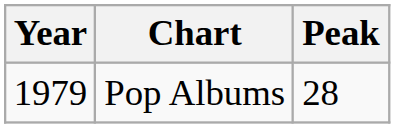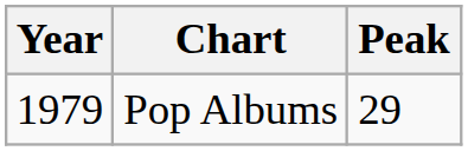 <table class="wikitable">
 <tr>
 <th>Year</th>
 <th>Chart</th>
 <th>Peak</th>
 </tr>
 <tr>
 <td>1979</td>
 <td>Pop Albums</td>
-<td>28</td>
+<td>29</td>
 </tr>
 </table>
